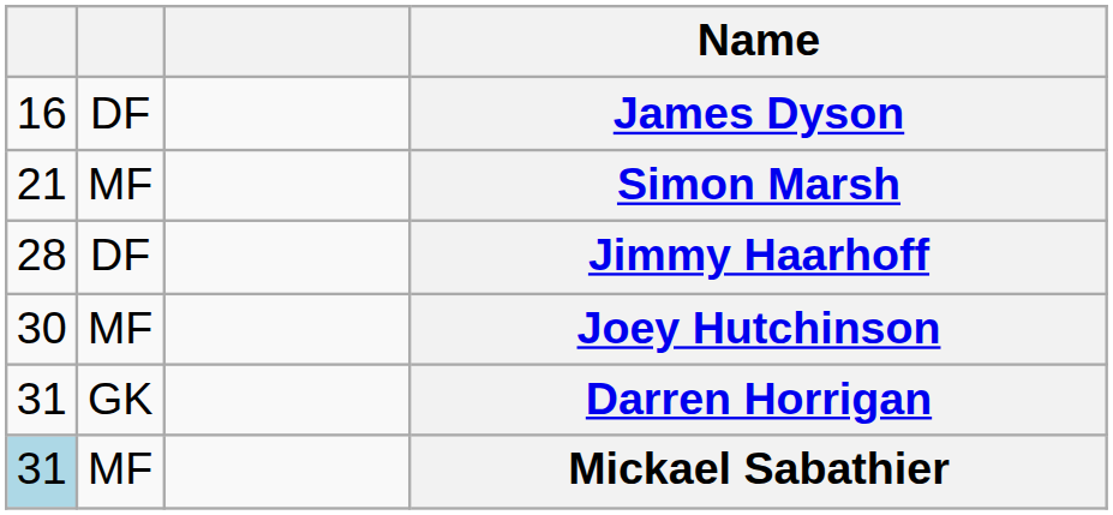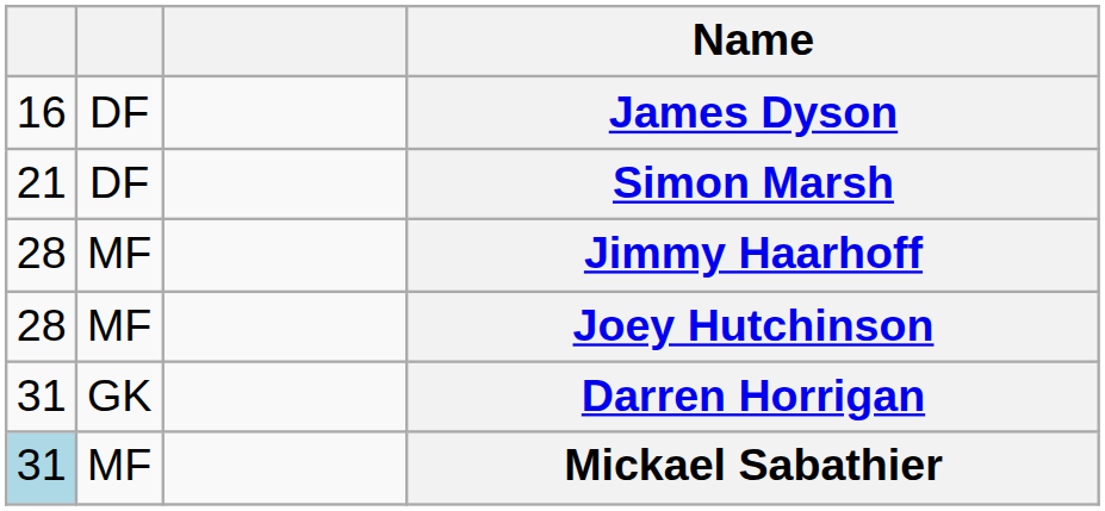 <table class="wikitable plainrowheaders" style="text-align:center;">
 <tr>
 <th scope="col"></th>
 <th scope="col"></th>
 <th scope="col" style="width:5em;"></th>
 <th scope="col" style="width:15em;">Name</th>
 </tr>
 <tr>
 <td>16</td>
 <td>DF</td>
 <td align="left"></td>
 <th scope="row"><a href='#'>James Dyson</a></th>
 </tr>
 <tr>
 <td>21</td>
-<td>MF</td>
+<td>DF</td>
 <td align="left"></td>
 <th scope="row"><a href='#'>Simon Marsh</a></th>
 </tr>
 <tr>
 <td>28</td>
-<td>DF</td>
+<td>MF</td>
 <td align="left"></td>
 <th scope="row"><a href='#'>Jimmy Haarhoff</a> </th>
 </tr>
 <tr>
-<td>30</td>
+<td>28</td>
 <td>MF</td>
 <td align="left"></td>
 <th scope="row"><a href='#'>Joey Hutchinson</a></th>
 </tr>
 <tr>
 <td>31</td>
 <td>GK</td>
 <td align="left"></td>
 <th scope="row"><a href='#'>Darren Horrigan</a> </th>
 </tr>
 <tr>
 <td style="background: lightblue;">31</td>
 <td>MF</td>
 <td align="left"></td>
 <th scope="row">Mickael Sabathier</th>
 </tr>
 </table>
